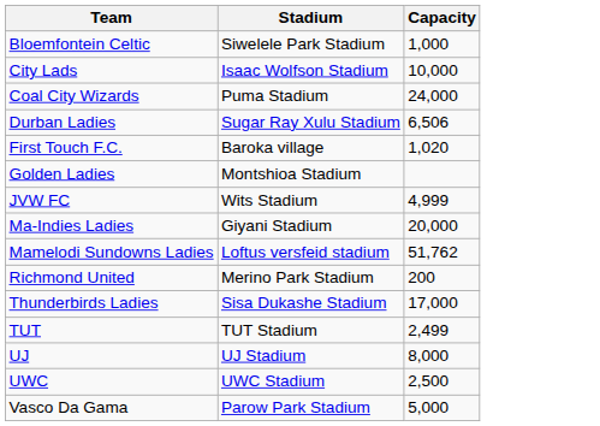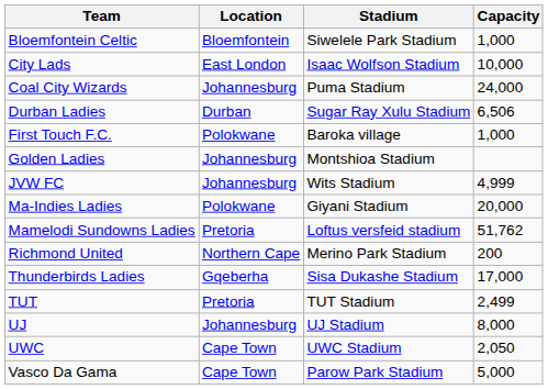 <table class="wikitable sortable">
 <tr>
 <th>Team</th>
+<th>Location</th>
 <th>Stadium</th>
 <th>Capacity</th>
 </tr>
 <tr>
 <td><a href='#'>Bloemfontein Celtic</a></td>
+<td><a href='#'>Bloemfontein</a></td>
 <td>Siwelele Park Stadium</td>
 <td>1,000</td>
 </tr>
 <tr>
 <td><a href='#'>City Lads</a></td>
+<td><a href='#'>East London</a></td>
 <td><a href='#'>Isaac Wolfson Stadium</a></td>
 <td>10,000</td>
 </tr>
 <tr>
 <td><a href='#'>Coal City Wizards</a></td>
+<td><a href='#'>Johannesburg</a></td>
 <td>Puma Stadium</td>
 <td>24,000</td>
 </tr>
 <tr>
 <td><a href='#'>Durban Ladies</a></td>
+<td><a href='#'>Durban</a></td>
 <td><a href='#'>Sugar Ray Xulu Stadium</a></td>
 <td>6,506</td>
 </tr>
 <tr>
 <td><a href='#'>First Touch F.C.</a></td>
+<td><a href='#'>Polokwane</a></td>
 <td>Baroka village</td>
-<td>1,020</td>
+<td>1,000</td>
 </tr>
 <tr>
 <td><a href='#'>Golden Ladies</a></td>
+<td><a href='#'>Johannesburg</a></td>
 <td>Montshioa Stadium</td>
 <td></td>
 </tr>
 <tr>
 <td><a href='#'>JVW FC</a></td>
+<td><a href='#'>Johannesburg</a></td>
 <td>Wits Stadium</td>
 <td>4,999</td>
 </tr>
 <tr>
 <td><a href='#'>Ma-Indies Ladies</a></td>
+<td><a href='#'>Polokwane</a></td>
 <td>Giyani Stadium</td>
 <td>20,000</td>
 </tr>
 <tr>
 <td><a href='#'>Mamelodi Sundowns Ladies</a></td>
+<td><a href='#'>Pretoria</a></td>
 <td><a href='#'>Loftus versfeid stadium</a></td>
 <td>51,762</td>
 </tr>
 <tr>
 <td><a href='#'>Richmond United</a></td>
+<td><a href='#'>Northern Cape</a></td>
 <td>Merino Park Stadium</td>
 <td>200</td>
 </tr>
 <tr>
 <td><a href='#'>Thunderbirds Ladies</a></td>
+<td><a href='#'>Gqeberha</a></td>
 <td><a href='#'>Sisa Dukashe Stadium</a></td>
 <td>17,000</td>
 </tr>
 <tr>
 <td><a href='#'>TUT</a></td>
+<td><a href='#'>Pretoria</a></td>
 <td>TUT Stadium</td>
 <td>2,499</td>
 </tr>
 <tr>
 <td><a href='#'>UJ</a></td>
+<td><a href='#'>Johannesburg</a></td>
 <td><a href='#'>UJ Stadium</a></td>
 <td>8,000</td>
 </tr>
 <tr>
 <td><a href='#'>UWC</a></td>
+<td><a href='#'>Cape Town</a></td>
 <td><a href='#'>UWC Stadium</a></td>
-<td>2,500</td>
+<td>2,050</td>
 </tr>
 <tr>
 <td>Vasco Da Gama</td>
+<td><a href='#'>Cape Town</a></td>
 <td><a href='#'>Parow Park Stadium</a></td>
 <td>5,000</td>
 </tr>
 </table>
